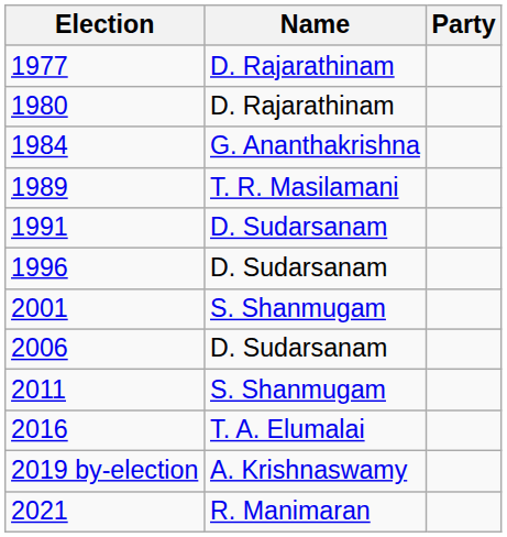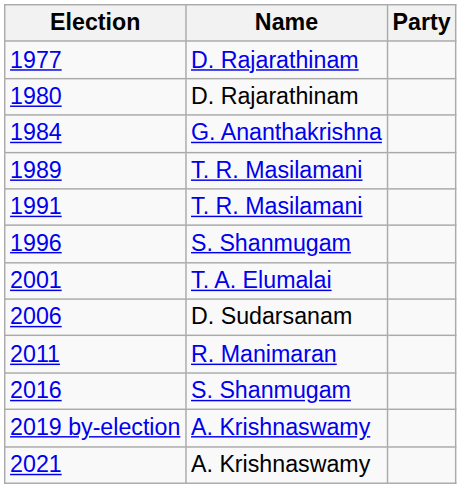 <table class="wikitable sortable">
 <tr>
 <th>Election</th>
 <th>Name</th>
 <th colspan=2>Party</th>
 </tr>
 <tr>
 <td><a href='#'>1977</a></td>
 <td><a href='#'>D. Rajarathinam</a></td>
 <td></td>
 </tr>
 <tr>
 <td><a href='#'>1980</a></td>
 <td>D. Rajarathinam</td>
 <td></td>
 </tr>
 <tr>
 <td><a href='#'>1984</a></td>
 <td><a href='#'>G. Ananthakrishna</a></td>
 <td></td>
 </tr>
 <tr>
 <td><a href='#'>1989</a></td>
 <td><a href='#'>T. R. Masilamani</a></td>
 <td></td>
 </tr>
 <tr>
 <td><a href='#'>1991</a></td>
-<td><a href='#'>D. Sudarsanam</a></td>
+<td><a href='#'>T. R. Masilamani</a></td>
 <td></td>
 </tr>
 <tr>
 <td><a href='#'>1996</a></td>
-<td>D. Sudarsanam</td>
+<td><a href='#'>S. Shanmugam</a></td>
 <td></td>
 </tr>
 <tr>
 <td><a href='#'>2001</a></td>
-<td><a href='#'>S. Shanmugam</a></td>
+<td><a href='#'>T. A. Elumalai</a></td>
 <td></td>
 </tr>
 <tr>
 <td><a href='#'>2006</a></td>
 <td>D. Sudarsanam</td>
 <td></td>
 </tr>
 <tr>
 <td><a href='#'>2011</a></td>
-<td><a href='#'>S. Shanmugam</a></td>
+<td><a href='#'>R. Manimaran</a></td>
 <td></td>
 </tr>
 <tr>
 <td><a href='#'>2016</a></td>
-<td><a href='#'>T. A. Elumalai</a></td>
+<td><a href='#'>S. Shanmugam</a></td>
 <td></td>
 </tr>
 <tr>
 <td><a href='#'>2019 by-election</a></td>
 <td><a href='#'>A. Krishnaswamy</a></td>
 <td></td>
 </tr>
 <tr>
 <td><a href='#'>2021</a></td>
-<td><a href='#'>R. Manimaran</a></td>
+<td>A. Krishnaswamy</td>
 <td></td>
 </tr>
 </table>
